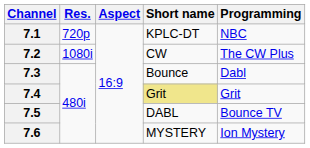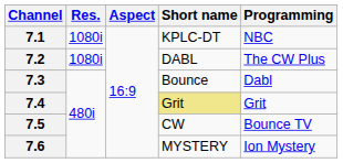 <table class="wikitable">
 <tr>
 <th scope = "col"><a href='#'>Channel</a></th>
 <th scope = "col"><a href='#'>Res.</a></th>
 <th scope = "col"><a href='#'>Aspect</a></th>
 <th scope = "col">Short name</th>
 <th scope = "col">Programming</th>
 </tr>
 <tr>
 <th scope = "row">7.1</th>
-<td><a href='#'>720p</a></td>
+<td><a href='#'>1080i</a></td>
 <td rowspan="6"><a href='#'>16:9</a></td>
 <td>KPLC-DT</td>
 <td><a href='#'>NBC</a></td>
 </tr>
 <tr>
 <th scope = "row">7.2</th>
 <td><a href='#'>1080i</a></td>
-<td>CW</td>
+<td>DABL</td>
 <td><a href='#'>The CW Plus</a></td>
 </tr>
 <tr>
 <th scope = "row">7.3</th>
 <td rowspan=4><a href='#'>480i</a></td>
 <td>Bounce</td>
 <td><a href='#'>Dabl</a></td>
 </tr>
 <tr>
 <th scope = "row">7.4</th>
 <td style="background: khaki;">Grit</td>
 <td><a href='#'>Grit</a></td>
 </tr>
 <tr>
 <th scope = "row">7.5</th>
-<td>DABL</td>
+<td>CW</td>
 <td><a href='#'>Bounce TV</a></td>
 </tr>
 <tr>
 <th scope = "row">7.6</th>
 <td>MYSTERY</td>
 <td><a href='#'>Ion Mystery</a></td>
 </tr>
 </table>
